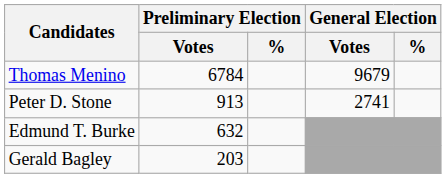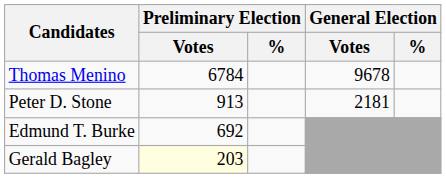 <table class=wikitable>
 <tr>
 <th colspan=1 rowspan=2><strong>Candidates</strong></th>
 <th colspan=2><strong>Preliminary Election</strong></th>
 <th colspan=2><strong>General Election</strong></th>
 </tr>
 <tr>
 <th>Votes</th>
 <th>%</th>
 <th>Votes</th>
 <th>%</th>
 </tr>
 <tr>
 <td><a href='#'>Thomas Menino</a></td>
 <td align="right">6784</td>
 <td align="right"></td>
-<td align="right">9679</td>
+<td align="right">9678</td>
 <td align="right"></td>
 </tr>
 <tr>
 <td>Peter D. Stone</td>
 <td align="right">913</td>
 <td align="right"></td>
-<td align="right">2741</td>
+<td align="right">2181</td>
 <td align="right"></td>
 </tr>
 <tr>
 <td>Edmund T. Burke</td>
-<td align="right">632</td>
+<td align="right">692</td>
 <td align="right"></td>
 <td colspan=2 bgcolor=darkgray> </td>
 </tr>
 <tr>
 <td>Gerald Bagley</td>
-<td align="right">203</td>
+<td align="right" style="background: lightyellow;">203</td>
 <td align="right"></td>
 <td colspan=2 bgcolor=darkgray> </td>
 </tr>
 </table>
